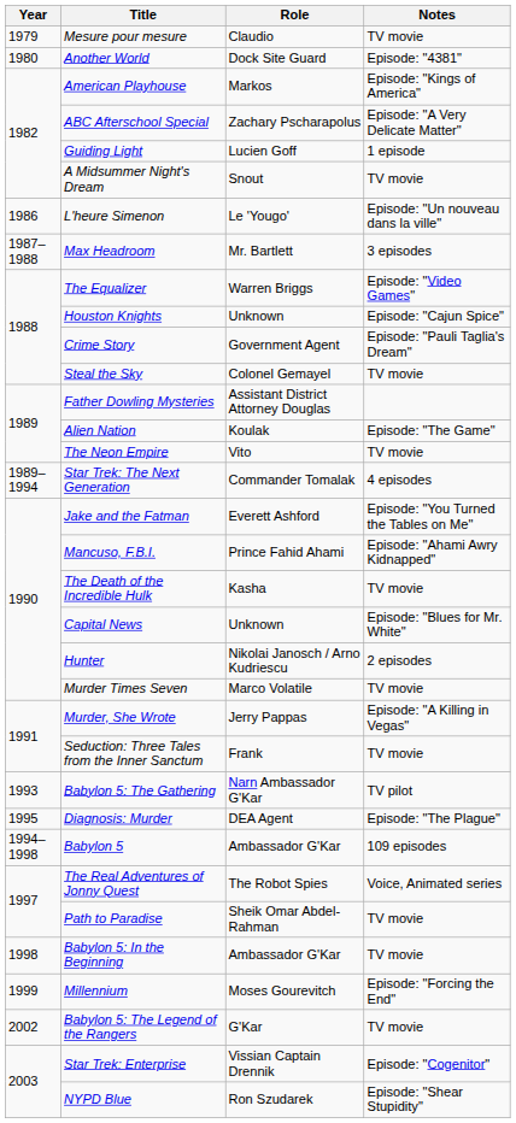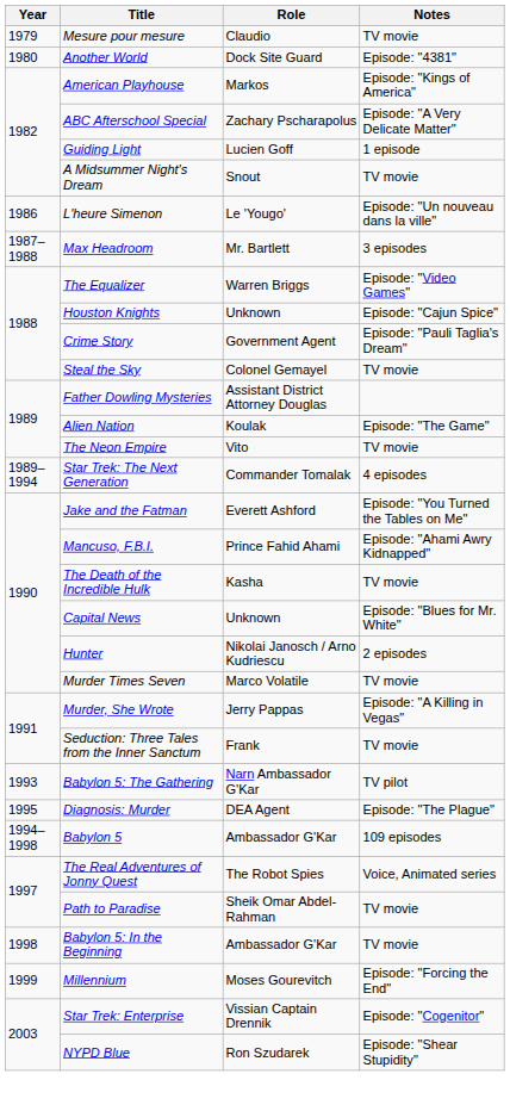 <table class="wikitable sortable">
 <tr>
 <th>Year</th>
 <th>Title</th>
 <th>Role</th>
 <th class="unsortable">Notes</th>
 </tr>
 <tr>
 <td>1979</td>
 <td><em>Mesure pour mesure</em></td>
 <td>Claudio</td>
 <td>TV movie</td>
 </tr>
 <tr>
 <td>1980</td>
 <td><em><a href='#'>Another World</a></em></td>
 <td>Dock Site Guard</td>
 <td>Episode: "4381"</td>
 </tr>
 <tr>
 <td rowspan="4">1982</td>
 <td><em><a href='#'>American Playhouse</a></em></td>
 <td>Markos</td>
 <td>Episode: "Kings of America"</td>
 </tr>
 <tr>
 <td><em><a href='#'>ABC Afterschool Special</a></em></td>
 <td>Zachary Pscharapolus</td>
 <td>Episode: "A Very Delicate Matter"</td>
 </tr>
 <tr>
 <td><em><a href='#'>Guiding Light</a></em></td>
 <td>Lucien Goff</td>
 <td>1 episode</td>
 </tr>
 <tr>
 <td data-sort-value="Midsummer Night's Dream, A"><em>A Midsummer Night's Dream</em></td>
 <td>Snout</td>
 <td>TV movie</td>
 </tr>
 <tr>
 <td>1986</td>
 <td><em>L'heure Simenon</em></td>
 <td>Le 'Yougo'</td>
 <td>Episode: "Un nouveau dans la ville"</td>
 </tr>
 <tr>
 <td>1987–1988</td>
 <td><em><a href='#'>Max Headroom</a></em></td>
 <td>Mr. Bartlett</td>
 <td>3 episodes</td>
 </tr>
 <tr>
 <td rowspan="4">1988</td>
 <td data-sort-value="Equalizer, The"><em><a href='#'>The Equalizer</a></em></td>
 <td>Warren Briggs</td>
 <td>Episode: "<a href='#'>Video Games</a>"</td>
 </tr>
 <tr>
 <td><em><a href='#'>Houston Knights</a></em></td>
 <td>Unknown</td>
 <td>Episode: "Cajun Spice"</td>
 </tr>
 <tr>
 <td><em><a href='#'>Crime Story</a></em></td>
 <td>Government Agent</td>
 <td>Episode: "Pauli Taglia's Dream"</td>
 </tr>
 <tr>
 <td><em><a href='#'>Steal the Sky</a></em></td>
 <td>Colonel Gemayel</td>
 <td>TV movie</td>
 </tr>
 <tr>
 <td rowspan="3">1989</td>
 <td><em><a href='#'>Father Dowling Mysteries</a></em></td>
 <td>Assistant District Attorney Douglas</td>
 <td></td>
 </tr>
 <tr>
 <td><em><a href='#'>Alien Nation</a></em></td>
 <td>Koulak</td>
 <td>Episode: "The Game"</td>
 </tr>
 <tr>
 <td data-sort-value="Neon Empire, The"><em><a href='#'>The Neon Empire</a></em></td>
 <td>Vito</td>
 <td>TV movie</td>
 </tr>
 <tr>
 <td>1989–1994</td>
 <td><em><a href='#'>Star Trek: The Next Generation</a></em></td>
 <td>Commander Tomalak</td>
 <td>4 episodes</td>
 </tr>
 <tr>
 <td rowspan="6">1990</td>
 <td><em><a href='#'>Jake and the Fatman</a></em></td>
 <td>Everett Ashford</td>
 <td>Episode: "You Turned the Tables on Me"</td>
 </tr>
 <tr>
 <td><em><a href='#'>Mancuso, F.B.I.</a></em></td>
 <td>Prince Fahid Ahami</td>
 <td>Episode: "Ahami Awry Kidnapped"</td>
 </tr>
 <tr>
 <td data-sort-value="Death of the Incredible Hulk, The"><em><a href='#'>The Death of the Incredible Hulk</a></em></td>
 <td>Kasha</td>
 <td>TV movie</td>
 </tr>
 <tr>
 <td><em><a href='#'>Capital News</a></em></td>
 <td>Unknown</td>
 <td>Episode: "Blues for Mr. White"</td>
 </tr>
 <tr>
 <td><em><a href='#'>Hunter</a></em></td>
 <td>Nikolai Janosch / Arno Kudriescu</td>
 <td>2 episodes</td>
 </tr>
 <tr>
 <td><em>Murder Times Seven</em></td>
 <td>Marco Volatile</td>
 <td>TV movie</td>
 </tr>
 <tr>
 <td rowspan="2">1991</td>
 <td><em><a href='#'>Murder, She Wrote</a></em></td>
 <td>Jerry Pappas</td>
 <td>Episode: "A Killing in Vegas"</td>
 </tr>
 <tr>
 <td><em>Seduction: Three Tales from the Inner Sanctum</em></td>
 <td>Frank</td>
 <td>TV movie</td>
 </tr>
 <tr>
 <td>1993</td>
 <td><em><a href='#'>Babylon 5: The Gathering</a></em></td>
 <td><a href='#'>Narn</a> Ambassador G'Kar</td>
 <td>TV pilot</td>
 </tr>
 <tr>
 <td>1995</td>
 <td><em><a href='#'>Diagnosis: Murder</a></em></td>
 <td>DEA Agent</td>
 <td>Episode: "The Plague"</td>
 </tr>
 <tr>
 <td>1994–1998</td>
 <td><em><a href='#'>Babylon 5</a></em></td>
 <td>Ambassador G'Kar</td>
 <td>109 episodes</td>
 </tr>
 <tr>
 <td rowspan="2">1997</td>
 <td data-sort-value="Real Adventures of Jonny Quest, The"><em><a href='#'>The Real Adventures of Jonny Quest</a></em></td>
 <td>The Robot Spies</td>
 <td>Voice, Animated series</td>
 </tr>
 <tr>
 <td><em><a href='#'>Path to Paradise</a></em></td>
 <td>Sheik Omar Abdel-Rahman</td>
 <td>TV movie</td>
 </tr>
 <tr>
 <td>1998</td>
 <td><em><a href='#'>Babylon 5: In the Beginning</a></em></td>
 <td>Ambassador G'Kar</td>
 <td>TV movie</td>
 </tr>
 <tr>
 <td>1999</td>
 <td><em><a href='#'>Millennium</a></em></td>
 <td>Moses Gourevitch</td>
 <td>Episode: "Forcing the End"</td>
 </tr>
 <tr>
-<td>2002</td>
-<td><em><a href='#'>Babylon 5: The Legend of the Rangers</a></em></td>
-<td>G'Kar</td>
-<td>TV movie</td>
-</tr>
-<tr>
 <td rowspan="2">2003</td>
 <td><em><a href='#'>Star Trek: Enterprise</a></em></td>
 <td>Vissian Captain Drennik</td>
 <td>Episode: "<a href='#'>Cogenitor</a>"</td>
 </tr>
 <tr>
 <td><em><a href='#'>NYPD Blue</a></em></td>
 <td>Ron Szudarek</td>
 <td>Episode: "Shear Stupidity"</td>
 </tr>
 </table>
